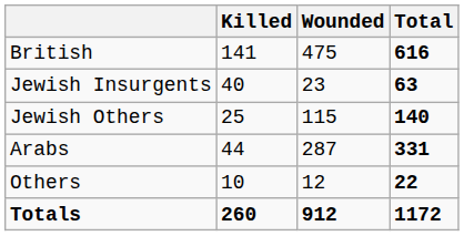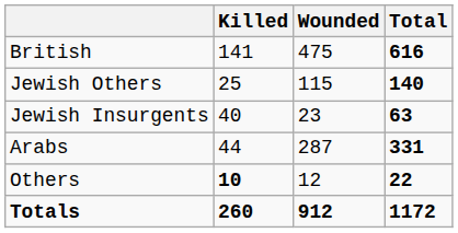 <table class="wikitable">
 <tr>
 <th></th>
 <th>Killed</th>
 <th>Wounded</th>
 <th>Total</th>
 </tr>
 <tr>
 <td>British</td>
 <td>141</td>
 <td>475</td>
 <td><strong>616</strong></td>
 </tr>
 <tr>
+<td>Jewish Others</td>
+<td>25</td>
+<td>115</td>
+<td><strong>140</strong></td>
+</tr>
+<tr>
 <td>Jewish Insurgents</td>
 <td>40</td>
 <td>23</td>
 <td><strong>63</strong></td>
-</tr>
-<tr>
-<td>Jewish Others</td>
-<td>25</td>
-<td>115</td>
-<td><strong>140</strong></td>
 </tr>
 <tr>
 <td>Arabs</td>
 <td>44</td>
 <td>287</td>
 <td><strong>331</strong></td>
 </tr>
 <tr>
 <td>Others</td>
-<td>10</td>
+<td><strong>10</strong></td>
 <td>12</td>
 <td><strong>22</strong></td>
 </tr>
 <tr>
 <td><strong>Totals</strong></td>
 <td><strong>260</strong></td>
 <td><strong>912</strong></td>
 <td><strong>1172</strong></td>
 </tr>
 </table>
